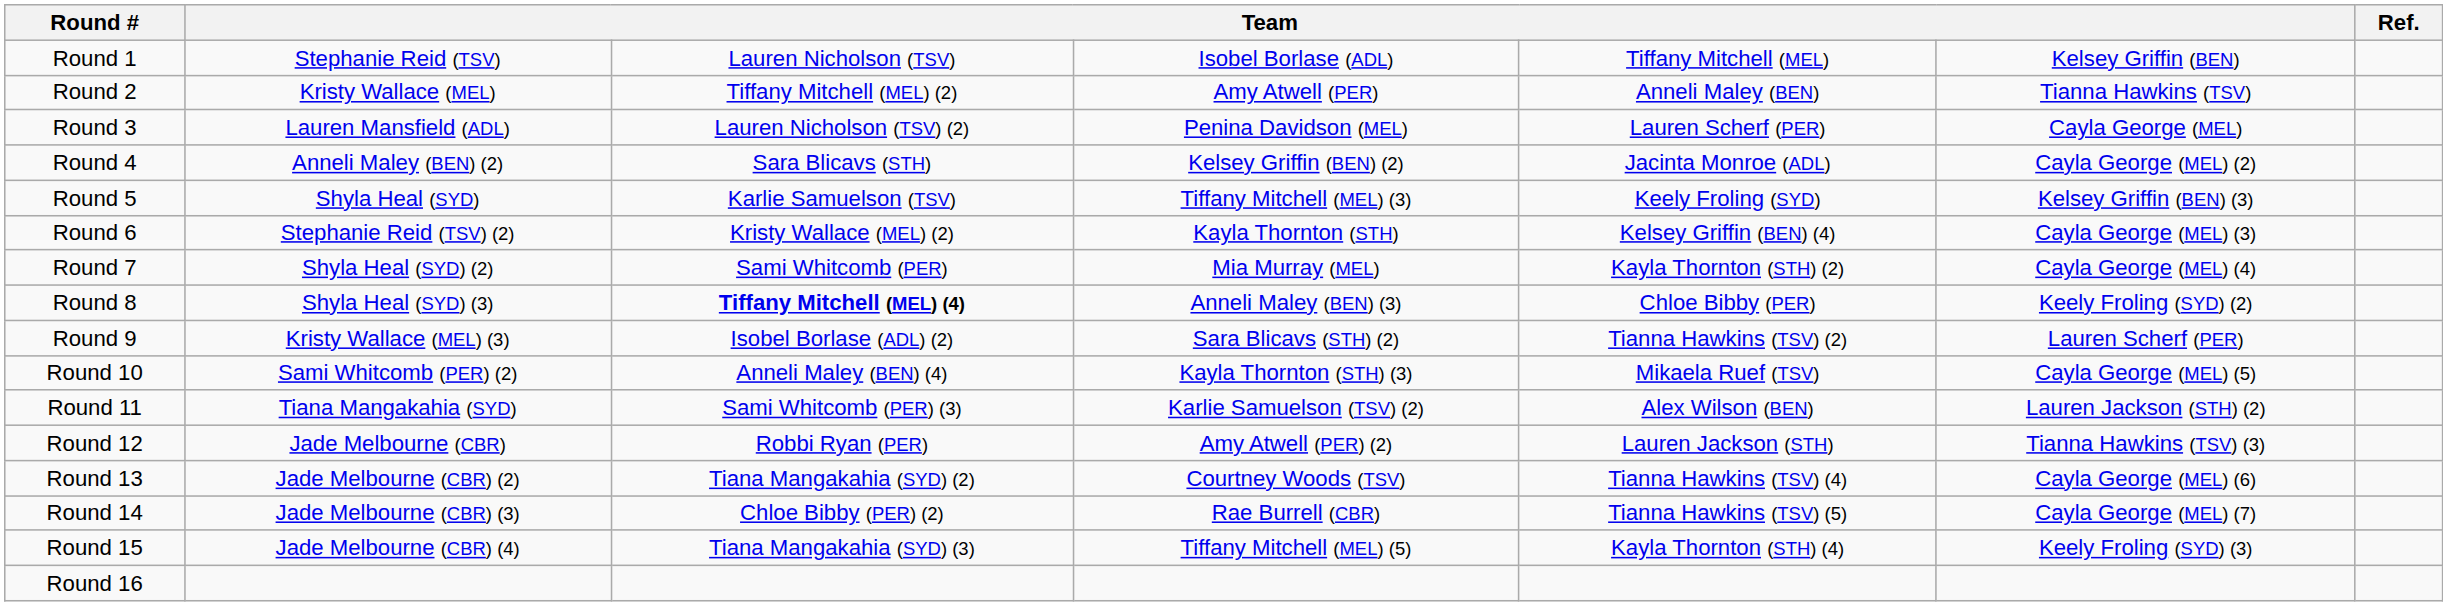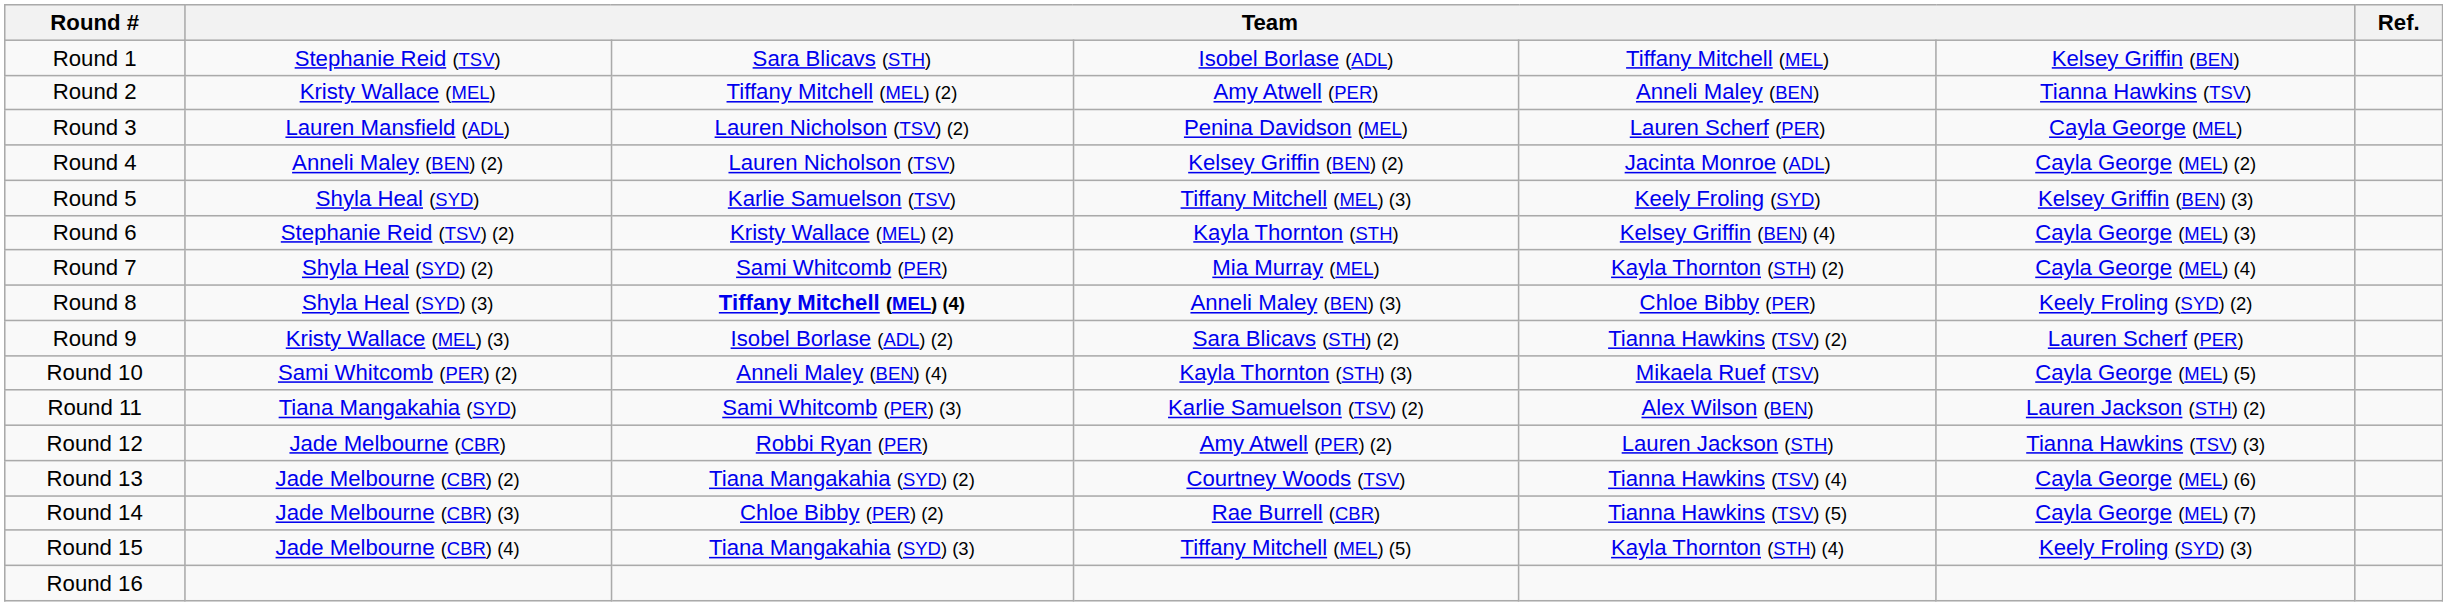 <table class="wikitable" style="width: 100%; text-align:center; font-size:90%">
 <tr>
 <th rowspan=1 width=110>Round #</th>
 <th colspan=5 width=50>Team</th>
 <th colspan=5 width=5>Ref.</th>
 </tr>
 <tr>
 <td>Round 1</td>
 <td><a href='#'>Stephanie Reid</a> <small>(<a href='#'>TSV</a>)</small></td>
-<td><a href='#'>Lauren Nicholson</a> <small>(<a href='#'>TSV</a>)</small></td>
+<td><a href='#'>Sara Blicavs</a> <small> (<a href='#'>STH</a>)</small></td>
 <td><a href='#'>Isobel Borlase</a> <small>(<a href='#'>ADL</a>) </small></td>
 <td><a href='#'>Tiffany Mitchell</a> <small>(<a href='#'>MEL</a>)</small></td>
 <td><a href='#'>Kelsey Griffin</a> <small>(<a href='#'>BEN</a>)</small></td>
 <td></td>
 </tr>
 <tr>
 <td>Round 2</td>
 <td><a href='#'>Kristy Wallace</a> <small>(<a href='#'>MEL</a>)</small></td>
 <td><a href='#'>Tiffany Mitchell</a> <small>(<a href='#'>MEL</a>) (2)</small></td>
 <td><a href='#'>Amy Atwell</a> <small>(<a href='#'>PER</a>)</small></td>
 <td><a href='#'>Anneli Maley</a> <small> (<a href='#'>BEN</a>)</small></td>
 <td><a href='#'>Tianna Hawkins</a> <small>(<a href='#'>TSV</a>)</small></td>
 <td></td>
 </tr>
 <tr>
 <td>Round 3</td>
 <td><a href='#'>Lauren Mansfield</a> <small>(<a href='#'>ADL</a>) </small></td>
 <td><a href='#'>Lauren Nicholson</a> <small>(<a href='#'>TSV</a>) (2)</small></td>
 <td><a href='#'>Penina Davidson</a> <small>(<a href='#'>MEL</a>)</small></td>
 <td><a href='#'>Lauren Scherf</a> <small>(<a href='#'>PER</a>)</small></td>
 <td><a href='#'>Cayla George</a> <small>(<a href='#'>MEL</a>)</small></td>
 <td></td>
 </tr>
 <tr>
 <td>Round 4</td>
 <td><a href='#'>Anneli Maley</a> <small> (<a href='#'>BEN</a>) (2)</small></td>
-<td><a href='#'>Sara Blicavs</a> <small> (<a href='#'>STH</a>)</small></td>
+<td><a href='#'>Lauren Nicholson</a> <small>(<a href='#'>TSV</a>)</small></td>
 <td><a href='#'>Kelsey Griffin</a> <small>(<a href='#'>BEN</a>) (2)</small></td>
 <td><a href='#'>Jacinta Monroe</a> <small>(<a href='#'>ADL</a>) </small></td>
 <td><a href='#'>Cayla George</a> <small>(<a href='#'>MEL</a>) (2)</small></td>
 <td></td>
 </tr>
 <tr>
 <td>Round 5</td>
 <td><a href='#'>Shyla Heal</a> <small>(<a href='#'>SYD</a>)</small></td>
 <td><a href='#'>Karlie Samuelson</a> <small>(<a href='#'>TSV</a>)</small></td>
 <td><a href='#'>Tiffany Mitchell</a> <small>(<a href='#'>MEL</a>) (3)</small></td>
 <td><a href='#'>Keely Froling</a> <small>(<a href='#'>SYD</a>)</small></td>
 <td><a href='#'>Kelsey Griffin</a> <small>(<a href='#'>BEN</a>) (3)</small></td>
 <td></td>
 </tr>
 <tr>
 <td>Round 6</td>
 <td><a href='#'>Stephanie Reid</a> <small>(<a href='#'>TSV</a>) (2)</small></td>
 <td><a href='#'>Kristy Wallace</a> <small>(<a href='#'>MEL</a>) (2)</small></td>
 <td><a href='#'>Kayla Thornton</a> <small> (<a href='#'>STH</a>)</small></td>
 <td><a href='#'>Kelsey Griffin</a> <small>(<a href='#'>BEN</a>) (4)</small></td>
 <td><a href='#'>Cayla George</a> <small>(<a href='#'>MEL</a>) (3)</small></td>
 <td></td>
 </tr>
 <tr>
 <td>Round 7</td>
 <td><a href='#'>Shyla Heal</a> <small>(<a href='#'>SYD</a>) (2)</small></td>
 <td><a href='#'>Sami Whitcomb</a> <small> (<a href='#'>PER</a>)</small></td>
 <td><a href='#'>Mia Murray</a> <small> (<a href='#'>MEL</a>)</small></td>
 <td><a href='#'>Kayla Thornton</a> <small> (<a href='#'>STH</a>) (2)</small></td>
 <td><a href='#'>Cayla George</a> <small>(<a href='#'>MEL</a>) (4)</small></td>
 <td></td>
 </tr>
 <tr>
 <td>Round 8</td>
 <td><a href='#'>Shyla Heal</a> <small>(<a href='#'>SYD</a>) (3)</small></td>
 <td><strong><a href='#'>Tiffany Mitchell</a> <small>(<a href='#'>MEL</a>) (4)</small></strong></td>
 <td><a href='#'>Anneli Maley</a> <small> (<a href='#'>BEN</a>) (3)</small></td>
 <td><a href='#'>Chloe Bibby</a> <small> (<a href='#'>PER</a>)</small></td>
 <td><a href='#'>Keely Froling</a> <small>(<a href='#'>SYD</a>) (2)</small></td>
 <td></td>
 </tr>
 <tr>
 <td>Round 9</td>
 <td><a href='#'>Kristy Wallace</a> <small>(<a href='#'>MEL</a>) (3)</small></td>
 <td><a href='#'>Isobel Borlase</a> <small>(<a href='#'>ADL</a>) (2)</small></td>
 <td><a href='#'>Sara Blicavs</a> <small> (<a href='#'>STH</a>) (2)</small></td>
 <td><a href='#'>Tianna Hawkins</a> <small>(<a href='#'>TSV</a>) (2)</small></td>
 <td><a href='#'>Lauren Scherf</a> <small> (<a href='#'>PER</a>)</small></td>
 <td></td>
 </tr>
 <tr>
 <td>Round 10</td>
 <td><a href='#'>Sami Whitcomb</a> <small> (<a href='#'>PER</a>) (2)</small></td>
 <td><a href='#'>Anneli Maley</a> <small> (<a href='#'>BEN</a>) (4)</small></td>
 <td><a href='#'>Kayla Thornton</a> <small> (<a href='#'>STH</a>) (3)</small></td>
 <td><a href='#'>Mikaela Ruef</a> <small>(<a href='#'>TSV</a>)</small></td>
 <td><a href='#'>Cayla George</a> <small>(<a href='#'>MEL</a>) (5)</small></td>
 <td></td>
 </tr>
 <tr>
 <td>Round 11</td>
 <td><a href='#'>Tiana Mangakahia</a> <small>(<a href='#'>SYD</a>)</small></td>
 <td><a href='#'>Sami Whitcomb</a> <small> (<a href='#'>PER</a>) (3)</small></td>
 <td><a href='#'>Karlie Samuelson</a> <small>(<a href='#'>TSV</a>) (2)</small></td>
 <td><a href='#'>Alex Wilson</a> <small> (<a href='#'>BEN</a>)</small></td>
 <td><a href='#'>Lauren Jackson</a> <small> (<a href='#'>STH</a>) (2)</small></td>
 <td></td>
 </tr>
 <tr>
 <td>Round 12</td>
 <td><a href='#'>Jade Melbourne</a> <small>(<a href='#'>CBR</a>)</small></td>
 <td><a href='#'>Robbi Ryan</a> <small> (<a href='#'>PER</a>)</small></td>
 <td><a href='#'>Amy Atwell</a> <small> (<a href='#'>PER</a>) (2)</small></td>
 <td><a href='#'>Lauren Jackson</a> <small> (<a href='#'>STH</a>)</small></td>
 <td><a href='#'>Tianna Hawkins</a> <small>(<a href='#'>TSV</a>) (3)</small></td>
 <td></td>
 </tr>
 <tr>
 <td>Round 13</td>
 <td><a href='#'>Jade Melbourne</a> <small>(<a href='#'>CBR</a>) (2)</small></td>
 <td><a href='#'>Tiana Mangakahia</a> <small>(<a href='#'>SYD</a>) (2)</small></td>
 <td><a href='#'>Courtney Woods</a> <small>(<a href='#'>TSV</a>)</small></td>
 <td><a href='#'>Tianna Hawkins</a> <small>(<a href='#'>TSV</a>) (4)</small></td>
 <td><a href='#'>Cayla George</a> <small>(<a href='#'>MEL</a>) (6)</small></td>
 <td></td>
 </tr>
 <tr>
 <td>Round 14</td>
 <td><a href='#'>Jade Melbourne</a> <small>(<a href='#'>CBR</a>) (3)</small></td>
 <td><a href='#'>Chloe Bibby</a> <small> (<a href='#'>PER</a>) (2)</small></td>
 <td><a href='#'>Rae Burrell</a> <small>(<a href='#'>CBR</a>)</small></td>
 <td><a href='#'>Tianna Hawkins</a> <small>(<a href='#'>TSV</a>) (5)</small></td>
 <td><a href='#'>Cayla George</a> <small>(<a href='#'>MEL</a>) (7)</small></td>
 <td></td>
 </tr>
 <tr>
 <td>Round 15</td>
 <td><a href='#'>Jade Melbourne</a> <small>(<a href='#'>CBR</a>) (4)</small></td>
 <td><a href='#'>Tiana Mangakahia</a> <small>(<a href='#'>SYD</a>) (3)</small></td>
 <td><a href='#'>Tiffany Mitchell</a> <small>(<a href='#'>MEL</a>) (5)</small></td>
 <td><a href='#'>Kayla Thornton</a> <small> (<a href='#'>STH</a>) (4)</small></td>
 <td><a href='#'>Keely Froling</a> <small>(<a href='#'>SYD</a>) (3)</small></td>
 <td></td>
 </tr>
 <tr>
 <td>Round 16</td>
 <td></td>
 <td></td>
 <td></td>
 <td></td>
 <td></td>
 <td></td>
 </tr>
 </table>
